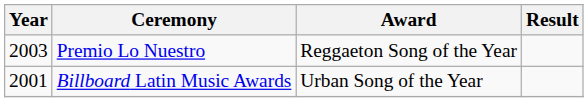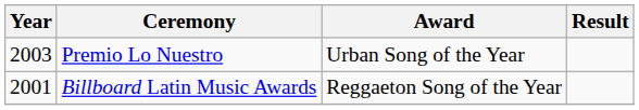 <table class="wikitable">
 <tr>
 <th>Year</th>
 <th>Ceremony</th>
 <th>Award</th>
 <th>Result</th>
 </tr>
 <tr>
 <td>2003</td>
 <td><a href='#'>Premio Lo Nuestro</a></td>
-<td>Reggaeton Song of the Year</td>
+<td>Urban Song of the Year</td>
 <td></td>
 </tr>
 <tr>
 <td>2001</td>
 <td><a href='#'><em>Billboard</em> Latin Music Awards</a></td>
-<td>Urban Song of the Year</td>
+<td>Reggaeton Song of the Year</td>
 <td></td>
 </tr>
 <tr>
 </tr>
 </table>
